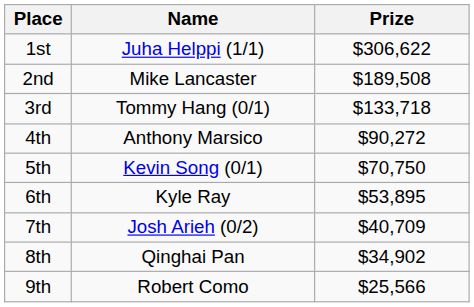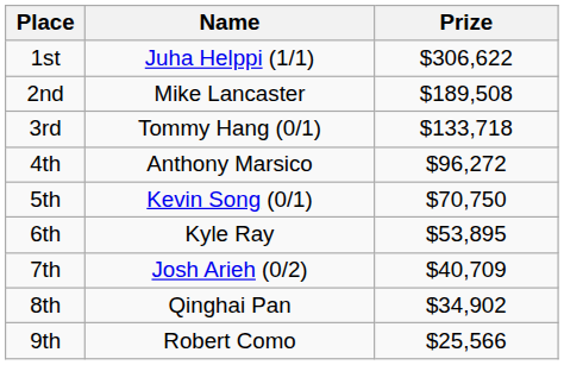 <table class="wikitable">
 <tr>
 <th width="50">Place</th>
 <th width="200">Name</th>
 <th width="125">Prize</th>
 </tr>
 <tr>
 <td align = "center">1st</td>
 <td align = "center"><a href='#'>Juha Helppi</a> (1/1)</td>
 <td align = "center">$306,622</td>
 </tr>
 <tr>
 <td align = "center">2nd</td>
 <td align = "center">Mike Lancaster</td>
 <td align = "center">$189,508</td>
 </tr>
 <tr>
 <td align = "center">3rd</td>
 <td align = "center">Tommy Hang (0/1)</td>
 <td align = "center">$133,718</td>
 </tr>
 <tr>
 <td align = "center">4th</td>
 <td align = "center">Anthony Marsico</td>
-<td align = "center">$90,272</td>
+<td align = "center">$96,272</td>
 </tr>
 <tr>
 <td align = "center">5th</td>
 <td align = "center"><a href='#'>Kevin Song</a> (0/1)</td>
 <td align = "center">$70,750</td>
 </tr>
 <tr>
 <td align = "center">6th</td>
 <td align = "center">Kyle Ray</td>
 <td align = "center">$53,895</td>
 </tr>
 <tr>
 <td align = "center">7th</td>
 <td align = "center"><a href='#'>Josh Arieh</a> (0/2)</td>
 <td align = "center">$40,709</td>
 </tr>
 <tr>
 <td align = "center">8th</td>
 <td align = "center">Qinghai Pan</td>
 <td align = "center">$34,902</td>
 </tr>
 <tr>
 <td align = "center">9th</td>
 <td align = "center">Robert Como</td>
 <td align = "center">$25,566</td>
 </tr>
 </table>
